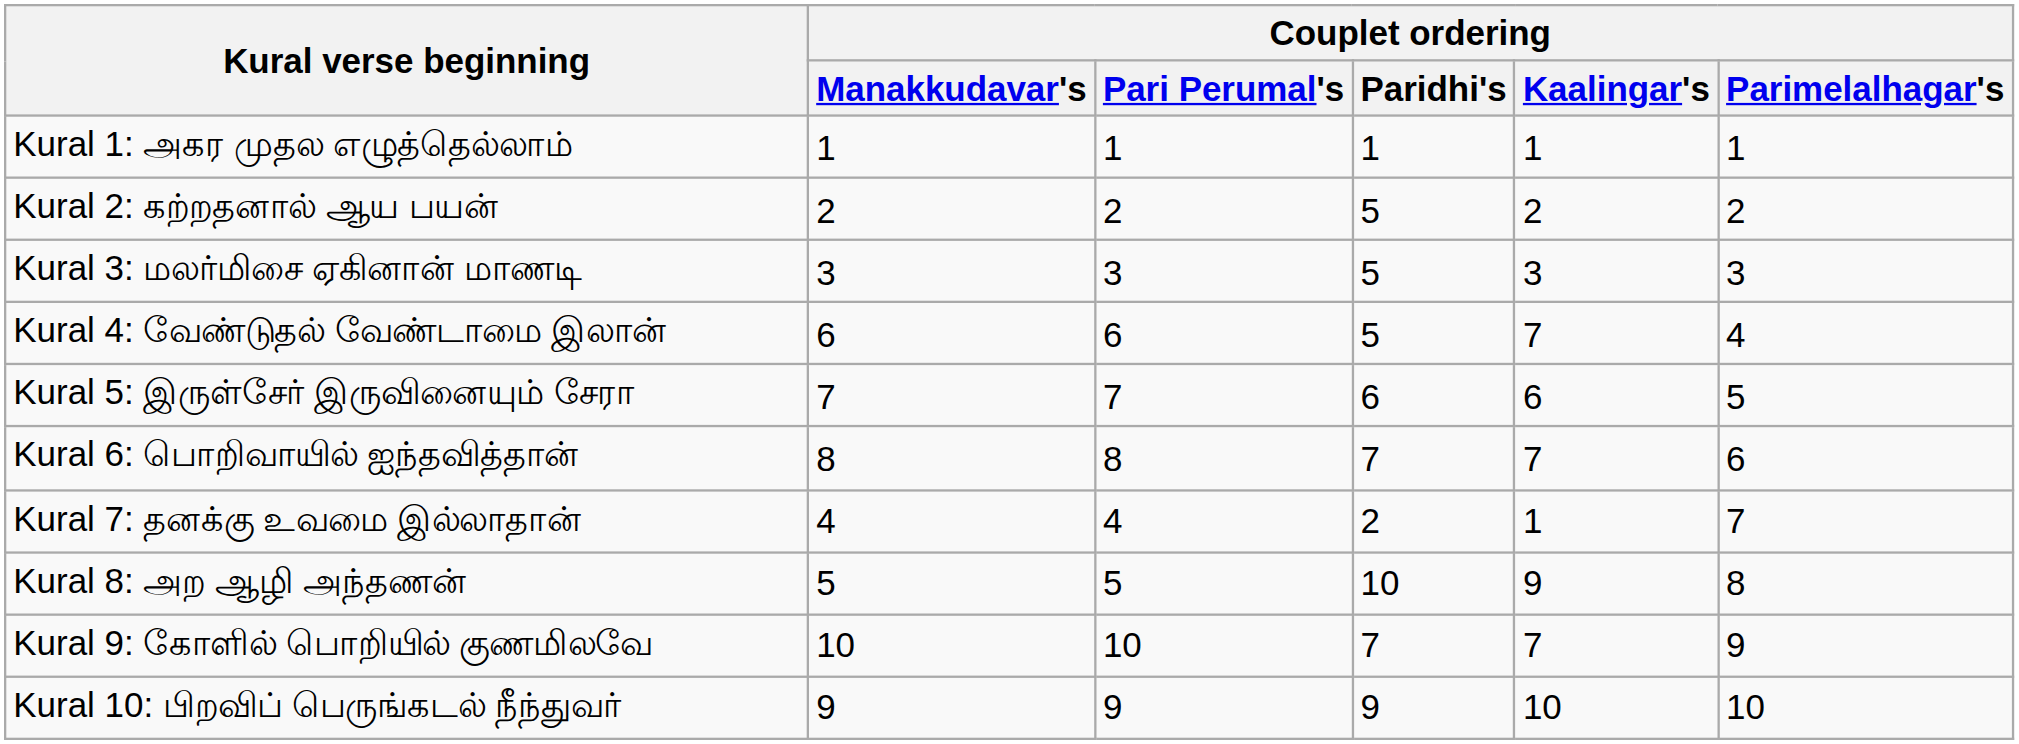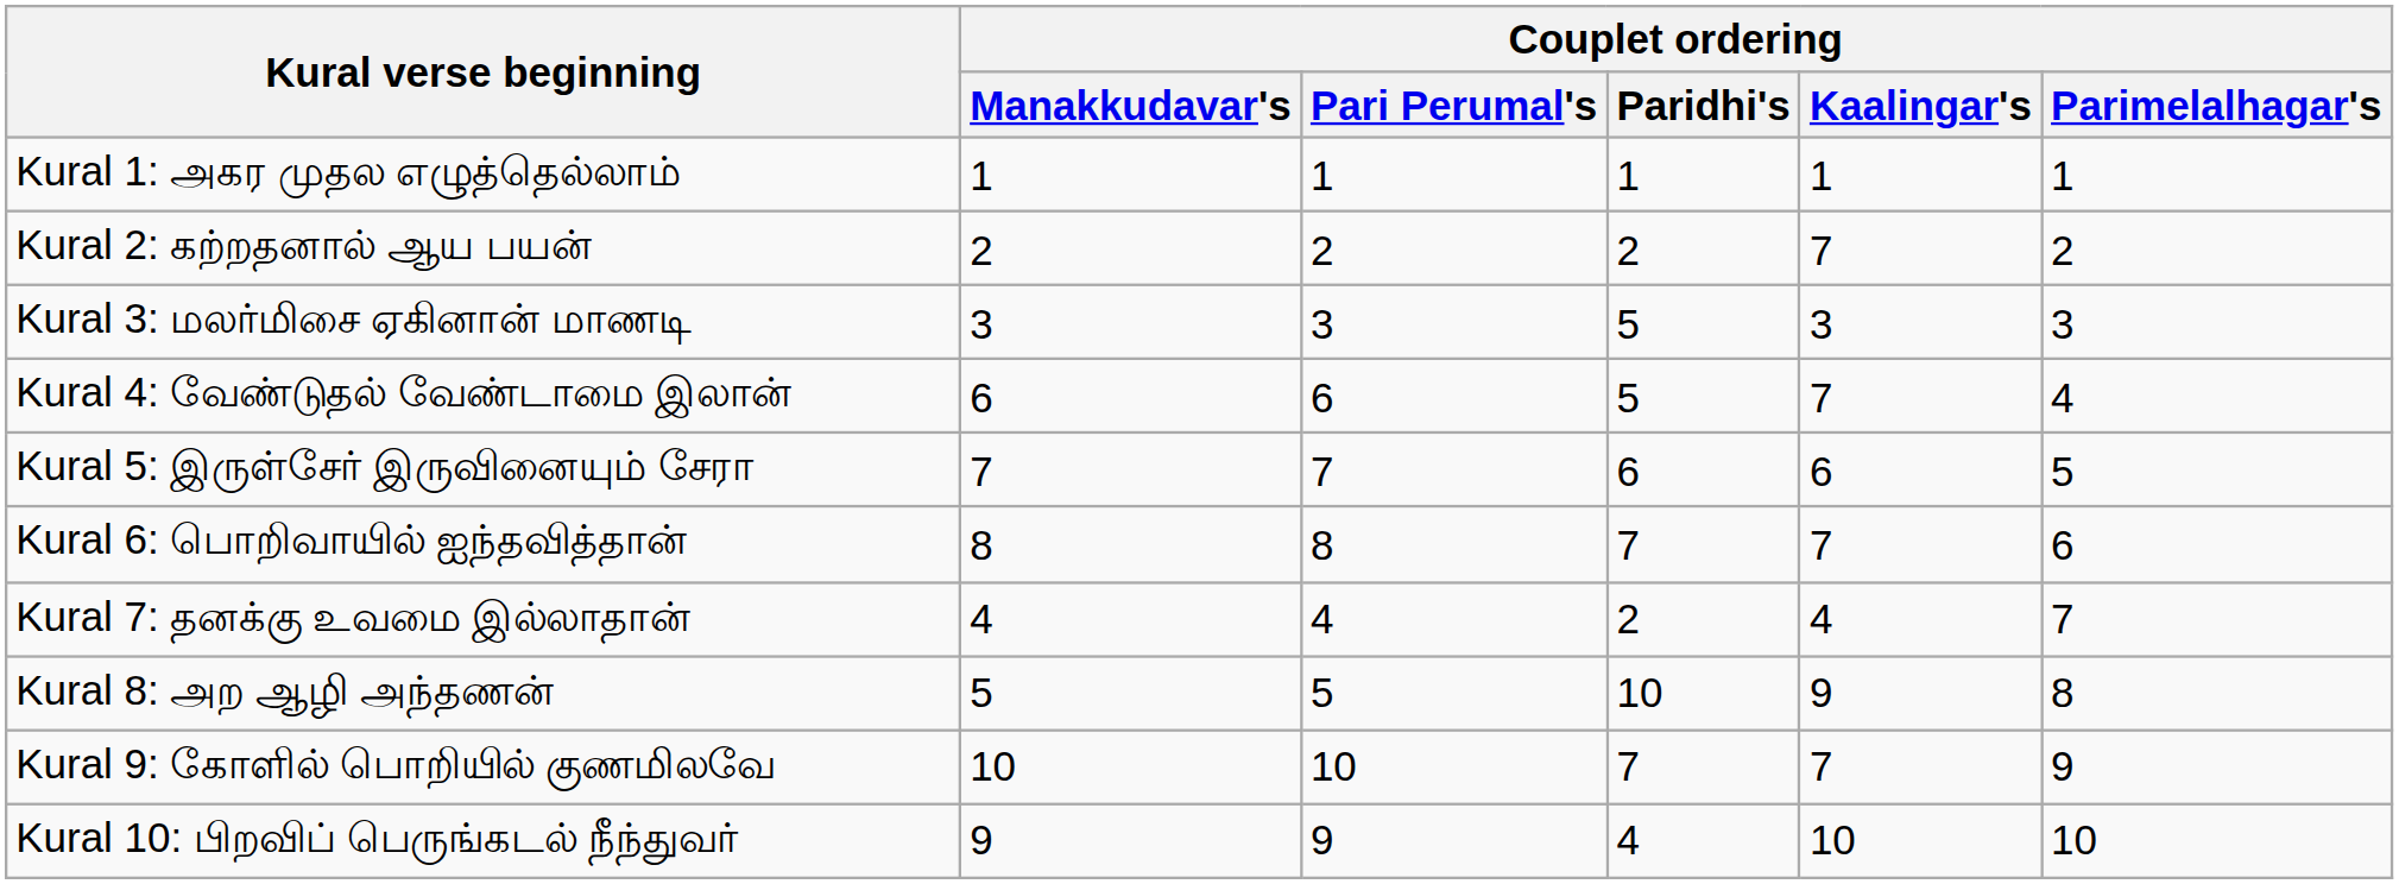 <table class="wikitable" style="font-size: 95%">
 <tr>
 <th style="text-align:center; width:40%" rowspan="2">Kural verse beginning</th>
 <th colspan="5">Couplet ordering</th>
 </tr>
 <tr>
 <th><a href='#'>Manakkudavar</a>'s</th>
 <th><a href='#'>Pari Perumal</a>'s</th>
 <th>Paridhi's</th>
 <th><a href='#'>Kaalingar</a>'s</th>
 <th><a href='#'>Parimelalhagar</a>'s</th>
 </tr>
 <tr>
 <td>Kural 1: அகர முதல எழுத்தெல்லாம்</td>
 <td>1</td>
 <td>1</td>
 <td>1</td>
 <td>1</td>
 <td>1</td>
 </tr>
 <tr>
 <td>Kural 2: கற்றதனால் ஆய பயன்</td>
 <td>2</td>
 <td>2</td>
-<td>5</td>
 <td>2</td>
+<td>7</td>
 <td>2</td>
 </tr>
 <tr>
 <td>Kural 3: மலர்மிசை ஏகினான் மாணடி</td>
 <td>3</td>
 <td>3</td>
 <td>5</td>
 <td>3</td>
 <td>3</td>
 </tr>
 <tr>
 <td>Kural 4: வேண்டுதல் வேண்டாமை இலான்</td>
 <td>6</td>
 <td>6</td>
 <td>5</td>
 <td>7</td>
 <td>4</td>
 </tr>
 <tr>
 <td>Kural 5: இருள்சேர் இருவினையும் சேரா</td>
 <td>7</td>
 <td>7</td>
 <td>6</td>
 <td>6</td>
 <td>5</td>
 </tr>
 <tr>
 <td>Kural 6: பொறிவாயில் ஐந்தவித்தான்</td>
 <td>8</td>
 <td>8</td>
 <td>7</td>
 <td>7</td>
 <td>6</td>
 </tr>
 <tr>
 <td>Kural 7: தனக்கு உவமை இல்லாதான்</td>
 <td>4</td>
 <td>4</td>
 <td>2</td>
-<td>1</td>
+<td>4</td>
 <td>7</td>
 </tr>
 <tr>
 <td>Kural 8: அற ஆழி அந்தணன்</td>
 <td>5</td>
 <td>5</td>
 <td>10</td>
 <td>9</td>
 <td>8</td>
 </tr>
 <tr>
 <td>Kural 9: கோளில் பொறியில் குணமிலவே</td>
 <td>10</td>
 <td>10</td>
 <td>7</td>
 <td>7</td>
 <td>9</td>
 </tr>
 <tr>
 <td>Kural 10: பிறவிப் பெருங்கடல் நீந்துவர்</td>
 <td>9</td>
 <td>9</td>
-<td>9</td>
+<td>4</td>
 <td>10</td>
 <td>10</td>
 </tr>
 </table>
